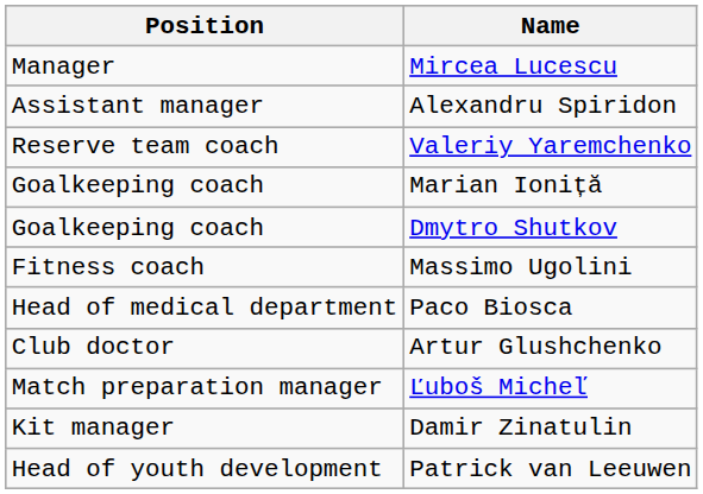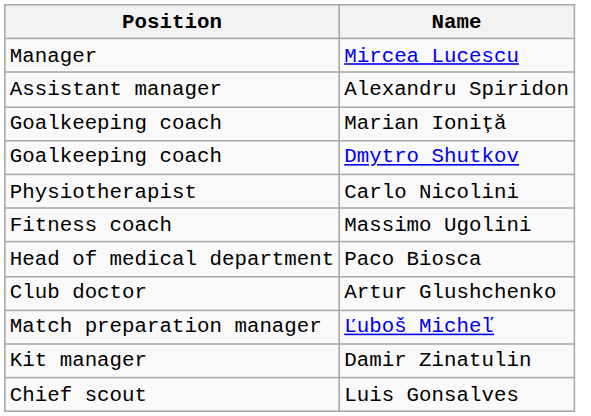 <table class="wikitable">
 <tr>
 <th>Position</th>
 <th>Name</th>
 </tr>
 <tr>
 <td>Manager</td>
 <td><a href='#'>Mircea Lucescu</a></td>
 </tr>
 <tr>
 <td>Assistant manager</td>
 <td>Alexandru Spiridon</td>
 </tr>
 <tr>
-<td>Reserve team coach</td>
-<td><a href='#'>Valeriy Yaremchenko</a></td>
-</tr>
-<tr>
 <td>Goalkeeping coach</td>
 <td>Marian Ioniță</td>
 </tr>
 <tr>
 <td>Goalkeeping coach</td>
 <td><a href='#'>Dmytro Shutkov</a></td>
+</tr>
+<tr>
+<td>Physiotherapist</td>
+<td>Carlo Nicolini</td>
 </tr>
 <tr>
 <td>Fitness coach</td>
 <td>Massimo Ugolini</td>
 </tr>
 <tr>
 <td>Head of medical department</td>
 <td>Paco Biosca</td>
 </tr>
 <tr>
 <td>Club doctor</td>
 <td>Artur Glushchenko</td>
 </tr>
 <tr>
 <td>Match preparation manager</td>
 <td><a href='#'>Ľuboš Micheľ</a></td>
 </tr>
 <tr>
 <td>Kit manager</td>
 <td>Damir Zinatulin</td>
 </tr>
 <tr>
-<td>Head of youth development</td>
-<td>Patrick van Leeuwen</td>
+<td>Chief scout</td>
+<td>Luis Gonsalves</td>
 </tr>
 </table>
